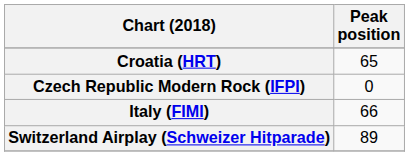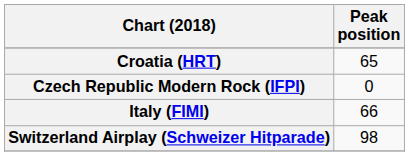 <table class="wikitable plainrowheaders sortable" style="text-align:center">
 <tr>
 <th>Chart (2018)</th>
 <th>Peak<br>position</th>
 </tr>
 <tr>
 </tr>
 <tr>
 <th scope="row">Croatia (<a href='#'>HRT</a>)</th>
 <td>65</td>
 </tr>
 <tr>
 <th scope="row">Czech Republic Modern Rock (<a href='#'>IFPI</a>)</th>
 <td>0</td>
 </tr>
 <tr>
 <th scope="row">Italy (<a href='#'>FIMI</a>)</th>
 <td>66</td>
 </tr>
 <tr>
 <th scope="row">Switzerland Airplay (<a href='#'>Schweizer Hitparade</a>)</th>
-<td>89</td>
+<td>98</td>
 </tr>
 <tr>
 </tr>
 <tr>
 </tr>
 </table>
